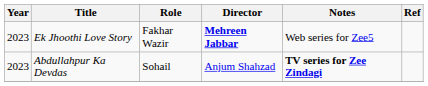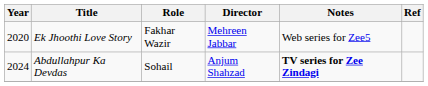 <table class="wikitable sortable">
 <tr>
 <th>Year</th>
 <th>Title</th>
 <th>Role</th>
 <th>Director</th>
 <th>Notes</th>
 <th>Ref</th>
 </tr>
 <tr>
-<td>2023</td>
+<td>2020</td>
 <td><em>Ek Jhoothi Love Story</em></td>
 <td>Fakhar Wazir</td>
-<td><strong><a href='#'>Mehreen Jabbar</a></strong></td>
+<td><a href='#'>Mehreen Jabbar</a></td>
 <td>Web series for <a href='#'>Zee5</a></td>
 <td></td>
 </tr>
 <tr>
-<td>2023</td>
+<td>2024</td>
 <td><em>Abdullahpur Ka Devdas</em></td>
 <td>Sohail</td>
 <td><a href='#'>Anjum Shahzad</a></td>
 <td><strong>TV series for <a href='#'>Zee Zindagi</a></strong></td>
 <td></td>
 </tr>
 <tr>
 </tr>
 </table>
